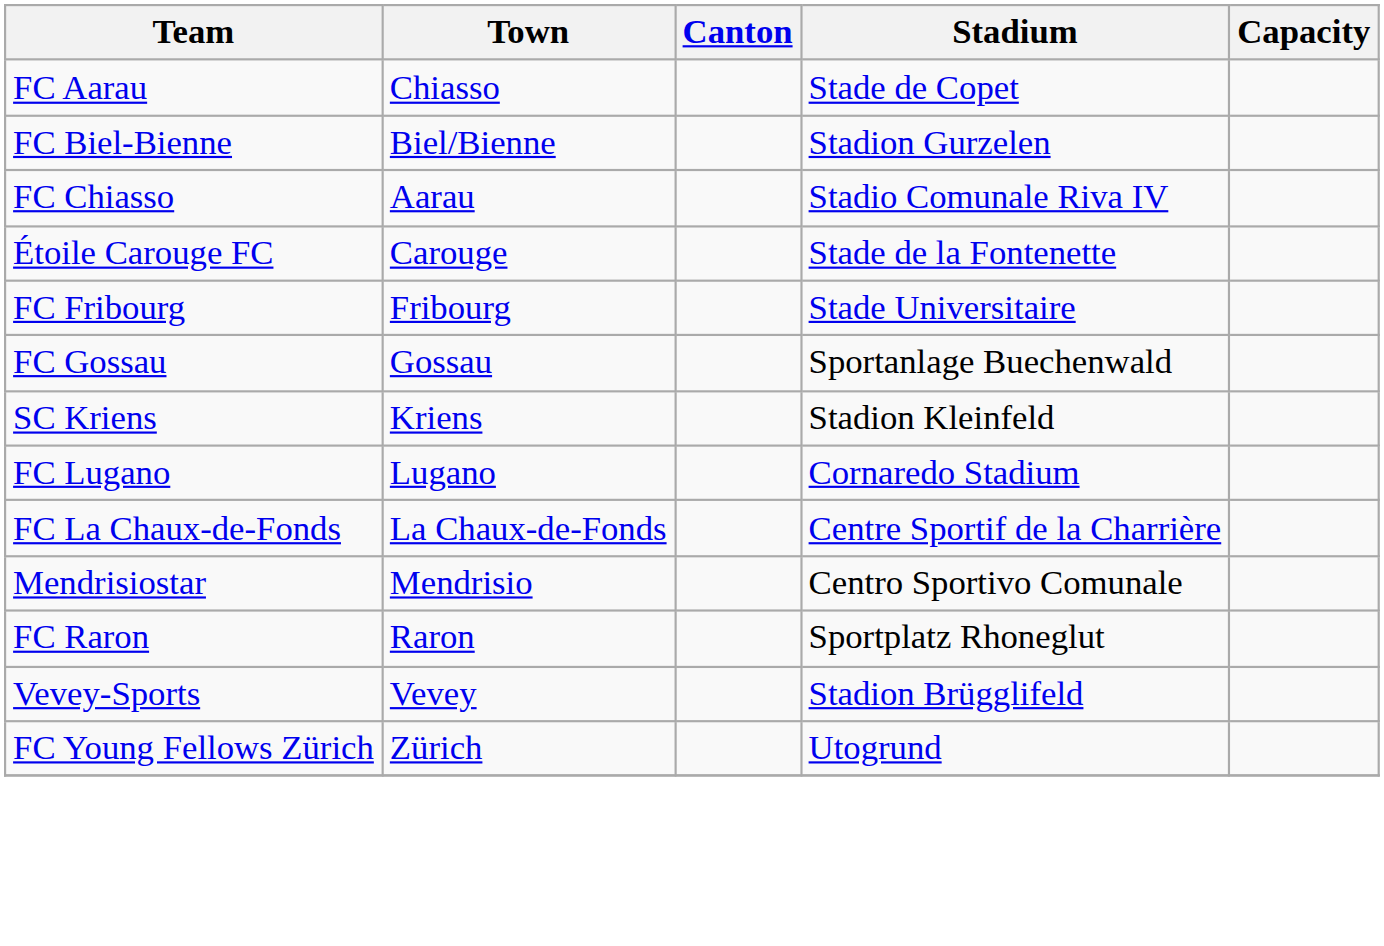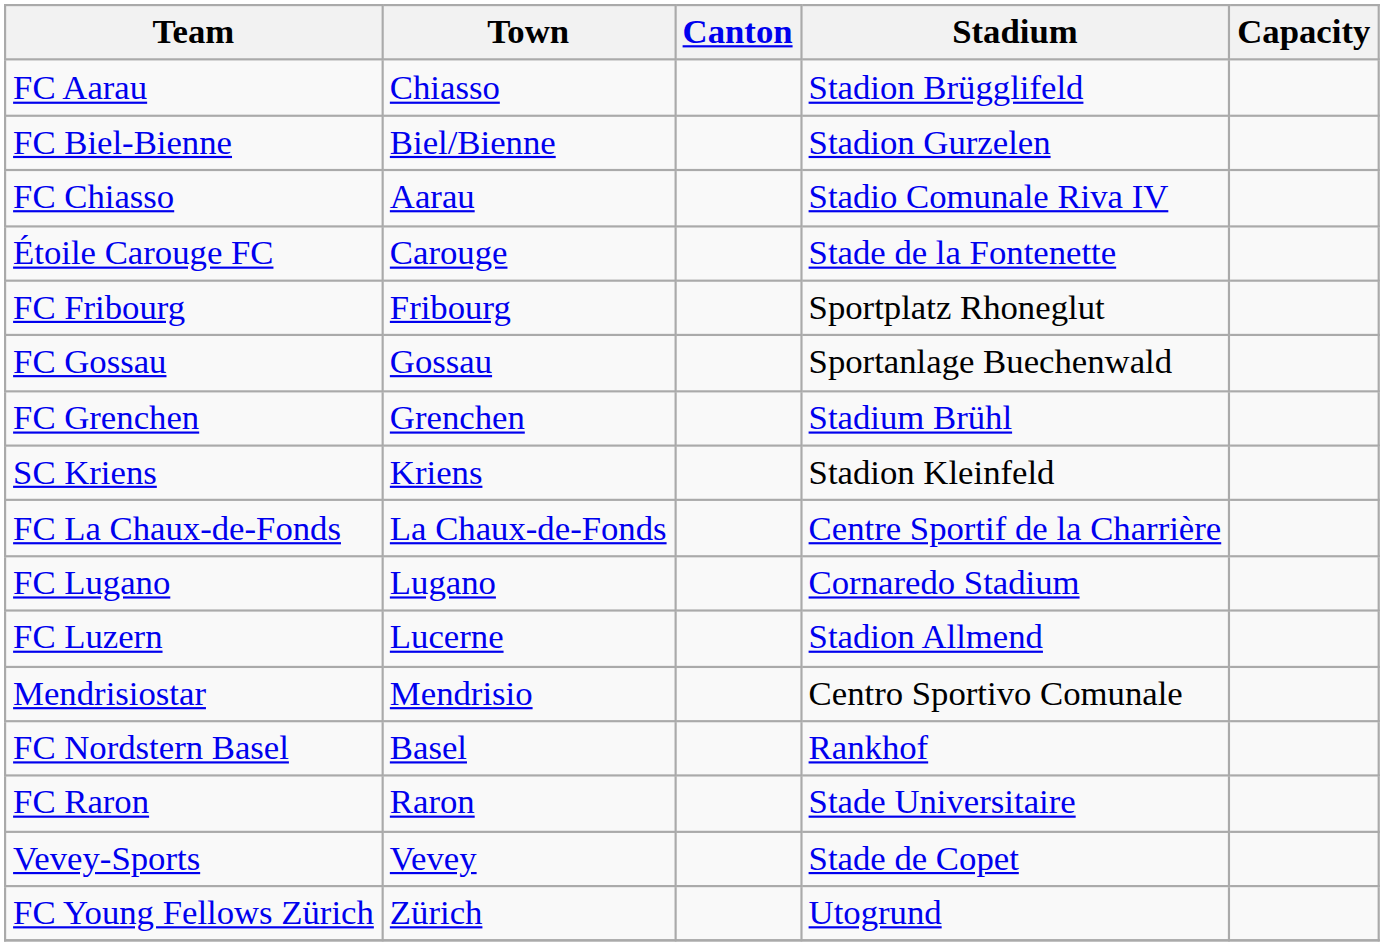 <table class="wikitable sortable" style="text-align: left;">
 <tr>
 <th>Team</th>
 <th>Town</th>
 <th><a href='#'>Canton</a></th>
 <th>Stadium</th>
 <th>Capacity</th>
 </tr>
 <tr>
 <td><a href='#'>FC Aarau</a></td>
 <td><a href='#'>Chiasso</a></td>
 <td></td>
-<td><a href='#'>Stade de Copet</a></td>
+<td><a href='#'>Stadion Brügglifeld</a></td>
 <td></td>
 </tr>
 <tr>
 <td><a href='#'>FC Biel-Bienne</a></td>
 <td><a href='#'>Biel/Bienne</a></td>
 <td></td>
 <td><a href='#'>Stadion Gurzelen</a></td>
 <td></td>
 </tr>
 <tr>
 <td><a href='#'>FC Chiasso</a></td>
 <td><a href='#'>Aarau</a></td>
 <td></td>
 <td><a href='#'>Stadio Comunale Riva IV</a></td>
 <td></td>
 </tr>
 <tr>
 <td><a href='#'>Étoile Carouge FC</a></td>
 <td><a href='#'>Carouge</a></td>
 <td></td>
 <td><a href='#'>Stade de la Fontenette</a></td>
 <td></td>
 </tr>
 <tr>
 <td><a href='#'>FC Fribourg</a></td>
 <td><a href='#'>Fribourg</a></td>
 <td></td>
-<td><a href='#'>Stade Universitaire</a></td>
+<td>Sportplatz Rhoneglut</td>
 <td></td>
 </tr>
 <tr>
 <td><a href='#'>FC Gossau</a></td>
 <td><a href='#'>Gossau</a></td>
 <td></td>
 <td>Sportanlage Buechenwald</td>
 <td></td>
 </tr>
 <tr>
+<td><a href='#'>FC Grenchen</a></td>
+<td><a href='#'>Grenchen</a></td>
+<td></td>
+<td><a href='#'>Stadium Brühl</a></td>
+<td></td>
+</tr>
+<tr>
 <td><a href='#'>SC Kriens</a></td>
 <td><a href='#'>Kriens</a></td>
 <td></td>
 <td>Stadion Kleinfeld</td>
+<td></td>
+</tr>
+<tr>
+<td><a href='#'>FC La Chaux-de-Fonds</a></td>
+<td><a href='#'>La Chaux-de-Fonds</a></td>
+<td></td>
+<td><a href='#'>Centre Sportif de la Charrière</a></td>
 <td></td>
 </tr>
 <tr>
 <td><a href='#'>FC Lugano</a></td>
 <td><a href='#'>Lugano</a></td>
 <td></td>
 <td><a href='#'>Cornaredo Stadium</a></td>
 <td></td>
 </tr>
 <tr>
-<td><a href='#'>FC La Chaux-de-Fonds</a></td>
-<td><a href='#'>La Chaux-de-Fonds</a></td>
+<td><a href='#'>FC Luzern</a></td>
+<td><a href='#'>Lucerne</a></td>
 <td></td>
-<td><a href='#'>Centre Sportif de la Charrière</a></td>
+<td><a href='#'>Stadion Allmend</a></td>
 <td></td>
 </tr>
 <tr>
 <td><a href='#'>Mendrisiostar</a></td>
 <td><a href='#'>Mendrisio</a></td>
 <td></td>
 <td>Centro Sportivo Comunale</td>
 <td></td>
 </tr>
 <tr>
+<td><a href='#'>FC Nordstern Basel</a></td>
+<td><a href='#'>Basel</a></td>
+<td></td>
+<td><a href='#'>Rankhof</a></td>
+<td></td>
+</tr>
+<tr>
 <td><a href='#'>FC Raron</a></td>
 <td><a href='#'>Raron</a></td>
 <td></td>
-<td>Sportplatz Rhoneglut</td>
+<td><a href='#'>Stade Universitaire</a></td>
 <td></td>
 </tr>
 <tr>
 <td><a href='#'>Vevey-Sports</a></td>
 <td><a href='#'>Vevey</a></td>
 <td></td>
-<td><a href='#'>Stadion Brügglifeld</a></td>
+<td><a href='#'>Stade de Copet</a></td>
 <td></td>
 </tr>
 <tr>
 <td><a href='#'>FC Young Fellows Zürich</a></td>
 <td><a href='#'>Zürich</a></td>
 <td></td>
 <td><a href='#'>Utogrund</a></td>
 <td></td>
 </tr>
 <tr>
 </tr>
 </table>
